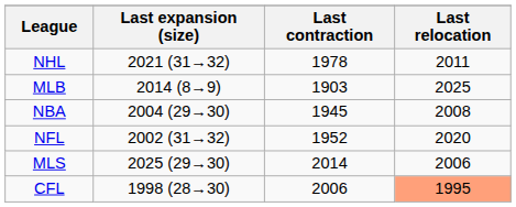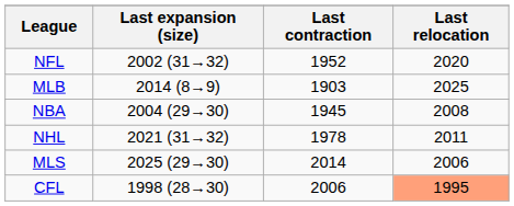 <table class="wikitable sortable" style="margin-left:1em; text-align:center; float:right; width:40%">
 <tr>
 </tr>
 <tr>
 <th>League</th>
 <th>Last expansion<br>(size)</th>
 <th>Last<br>contraction</th>
 <th>Last<br>relocation</th>
 </tr>
 <tr>
-<td><a href='#'>NHL</a></td>
-<td>2021 (31→32)</td>
-<td>1978</td>
-<td>2011</td>
+<td><a href='#'>NFL</a></td>
+<td>2002 (31→32)</td>
+<td>1952</td>
+<td>2020</td>
 </tr>
 <tr>
 <td><a href='#'>MLB</a></td>
 <td>2014 (8→9)</td>
 <td>1903</td>
 <td>2025</td>
 </tr>
 <tr>
 <td><a href='#'>NBA</a></td>
 <td>2004 (29→30)</td>
 <td>1945</td>
 <td>2008</td>
 </tr>
 <tr>
-<td><a href='#'>NFL</a></td>
-<td>2002 (31→32)</td>
-<td>1952</td>
-<td>2020</td>
+<td><a href='#'>NHL</a></td>
+<td>2021 (31→32)</td>
+<td>1978</td>
+<td>2011</td>
 </tr>
 <tr>
 <td><a href='#'>MLS</a></td>
 <td>2025 (29→30)</td>
 <td>2014</td>
 <td>2006</td>
 </tr>
 <tr>
 <td><a href='#'>CFL</a></td>
 <td>1998 (28→30)</td>
 <td>2006</td>
 <td style="background: lightsalmon;">1995</td>
 </tr>
 </table>
